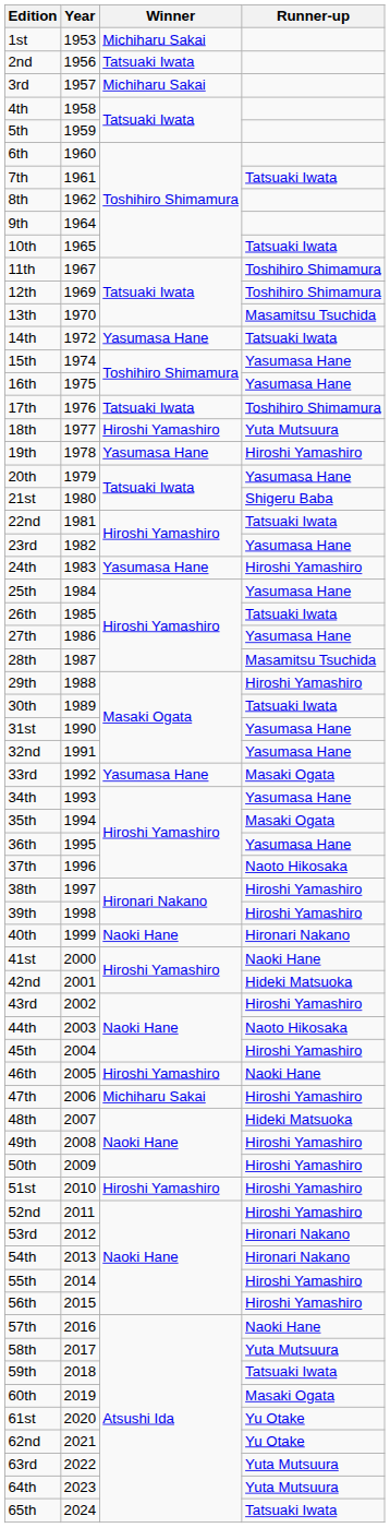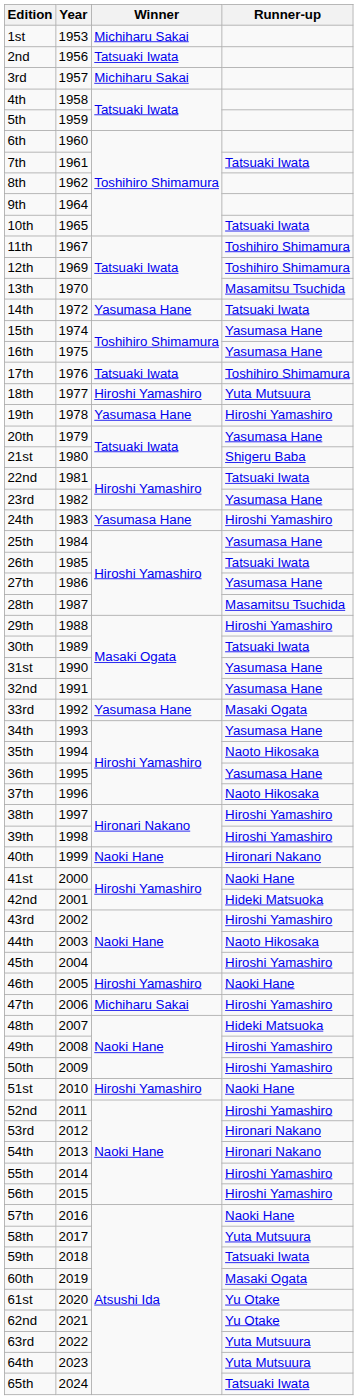 <table class="wikitable" style="text-align: left;">
 <tr>
 <th>Edition</th>
 <th>Year</th>
 <th>Winner</th>
 <th>Runner-up</th>
 </tr>
 <tr>
 <td>1st</td>
 <td>1953</td>
 <td><a href='#'>Michiharu Sakai</a></td>
 <td></td>
 </tr>
 <tr>
 <td>2nd</td>
 <td>1956</td>
 <td><a href='#'>Tatsuaki Iwata</a></td>
 <td></td>
 </tr>
 <tr>
 <td>3rd</td>
 <td>1957</td>
 <td><a href='#'>Michiharu Sakai</a></td>
 <td></td>
 </tr>
 <tr>
 <td>4th</td>
 <td>1958</td>
 <td rowspan=2><a href='#'>Tatsuaki Iwata</a></td>
 <td></td>
 </tr>
 <tr>
 <td>5th</td>
 <td>1959</td>
 <td></td>
 </tr>
 <tr>
 <td>6th</td>
 <td>1960</td>
 <td rowspan=5><a href='#'>Toshihiro Shimamura</a></td>
 <td></td>
 </tr>
 <tr>
 <td>7th</td>
 <td>1961</td>
 <td><a href='#'>Tatsuaki Iwata</a></td>
 </tr>
 <tr>
 <td>8th</td>
 <td>1962</td>
 <td></td>
 </tr>
 <tr>
 <td>9th</td>
 <td>1964</td>
 <td></td>
 </tr>
 <tr>
 <td>10th</td>
 <td>1965</td>
 <td><a href='#'>Tatsuaki Iwata</a></td>
 </tr>
 <tr>
 <td>11th</td>
 <td>1967</td>
 <td rowspan=3><a href='#'>Tatsuaki Iwata</a></td>
 <td><a href='#'>Toshihiro Shimamura</a></td>
 </tr>
 <tr>
 <td>12th</td>
 <td>1969</td>
 <td><a href='#'>Toshihiro Shimamura</a></td>
 </tr>
 <tr>
 <td>13th</td>
 <td>1970</td>
 <td><a href='#'>Masamitsu Tsuchida</a></td>
 </tr>
 <tr>
 <td>14th</td>
 <td>1972</td>
 <td><a href='#'>Yasumasa Hane</a></td>
 <td><a href='#'>Tatsuaki Iwata</a></td>
 </tr>
 <tr>
 <td>15th</td>
 <td>1974</td>
 <td rowspan=2><a href='#'>Toshihiro Shimamura</a></td>
 <td><a href='#'>Yasumasa Hane</a></td>
 </tr>
 <tr>
 <td>16th</td>
 <td>1975</td>
 <td><a href='#'>Yasumasa Hane</a></td>
 </tr>
 <tr>
 <td>17th</td>
 <td>1976</td>
 <td><a href='#'>Tatsuaki Iwata</a></td>
 <td><a href='#'>Toshihiro Shimamura</a></td>
 </tr>
 <tr>
 <td>18th</td>
 <td>1977</td>
 <td><a href='#'>Hiroshi Yamashiro</a></td>
 <td><a href='#'>Yuta Mutsuura</a></td>
 </tr>
 <tr>
 <td>19th</td>
 <td>1978</td>
 <td><a href='#'>Yasumasa Hane</a></td>
 <td><a href='#'>Hiroshi Yamashiro</a></td>
 </tr>
 <tr>
 <td>20th</td>
 <td>1979</td>
 <td rowspan=2><a href='#'>Tatsuaki Iwata</a></td>
 <td><a href='#'>Yasumasa Hane</a></td>
 </tr>
 <tr>
 <td>21st</td>
 <td>1980</td>
 <td><a href='#'>Shigeru Baba</a></td>
 </tr>
 <tr>
 <td>22nd</td>
 <td>1981</td>
 <td rowspan=2><a href='#'>Hiroshi Yamashiro</a></td>
 <td><a href='#'>Tatsuaki Iwata</a></td>
 </tr>
 <tr>
 <td>23rd</td>
 <td>1982</td>
 <td><a href='#'>Yasumasa Hane</a></td>
 </tr>
 <tr>
 <td>24th</td>
 <td>1983</td>
 <td><a href='#'>Yasumasa Hane</a></td>
 <td><a href='#'>Hiroshi Yamashiro</a></td>
 </tr>
 <tr>
 <td>25th</td>
 <td>1984</td>
 <td rowspan=4><a href='#'>Hiroshi Yamashiro</a></td>
 <td><a href='#'>Yasumasa Hane</a></td>
 </tr>
 <tr>
 <td>26th</td>
 <td>1985</td>
 <td><a href='#'>Tatsuaki Iwata</a></td>
 </tr>
 <tr>
 <td>27th</td>
 <td>1986</td>
 <td><a href='#'>Yasumasa Hane</a></td>
 </tr>
 <tr>
 <td>28th</td>
 <td>1987</td>
 <td><a href='#'>Masamitsu Tsuchida</a></td>
 </tr>
 <tr>
 <td>29th</td>
 <td>1988</td>
 <td rowspan=4><a href='#'>Masaki Ogata</a></td>
 <td><a href='#'>Hiroshi Yamashiro</a></td>
 </tr>
 <tr>
 <td>30th</td>
 <td>1989</td>
 <td><a href='#'>Tatsuaki Iwata</a></td>
 </tr>
 <tr>
 <td>31st</td>
 <td>1990</td>
 <td><a href='#'>Yasumasa Hane</a></td>
 </tr>
 <tr>
 <td>32nd</td>
 <td>1991</td>
 <td><a href='#'>Yasumasa Hane</a></td>
 </tr>
 <tr>
 <td>33rd</td>
 <td>1992</td>
 <td><a href='#'>Yasumasa Hane</a></td>
 <td><a href='#'>Masaki Ogata</a></td>
 </tr>
 <tr>
 <td>34th</td>
 <td>1993</td>
 <td rowspan=4><a href='#'>Hiroshi Yamashiro</a></td>
 <td><a href='#'>Yasumasa Hane</a></td>
 </tr>
 <tr>
 <td>35th</td>
 <td>1994</td>
-<td><a href='#'>Masaki Ogata</a></td>
+<td><a href='#'>Naoto Hikosaka</a></td>
 </tr>
 <tr>
 <td>36th</td>
 <td>1995</td>
 <td><a href='#'>Yasumasa Hane</a></td>
 </tr>
 <tr>
 <td>37th</td>
 <td>1996</td>
 <td><a href='#'>Naoto Hikosaka</a></td>
 </tr>
 <tr>
 <td>38th</td>
 <td>1997</td>
 <td rowspan=2><a href='#'>Hironari Nakano</a></td>
 <td><a href='#'>Hiroshi Yamashiro</a></td>
 </tr>
 <tr>
 <td>39th</td>
 <td>1998</td>
 <td><a href='#'>Hiroshi Yamashiro</a></td>
 </tr>
 <tr>
 <td>40th</td>
 <td>1999</td>
 <td><a href='#'>Naoki Hane</a></td>
 <td><a href='#'>Hironari Nakano</a></td>
 </tr>
 <tr>
 <td>41st</td>
 <td>2000</td>
 <td rowspan=2><a href='#'>Hiroshi Yamashiro</a></td>
 <td><a href='#'>Naoki Hane</a></td>
 </tr>
 <tr>
 <td>42nd</td>
 <td>2001</td>
 <td><a href='#'>Hideki Matsuoka</a></td>
 </tr>
 <tr>
 <td>43rd</td>
 <td>2002</td>
 <td rowspan=3><a href='#'>Naoki Hane</a></td>
 <td><a href='#'>Hiroshi Yamashiro</a></td>
 </tr>
 <tr>
 <td>44th</td>
 <td>2003</td>
 <td><a href='#'>Naoto Hikosaka</a></td>
 </tr>
 <tr>
 <td>45th</td>
 <td>2004</td>
 <td><a href='#'>Hiroshi Yamashiro</a></td>
 </tr>
 <tr>
 <td>46th</td>
 <td>2005</td>
 <td><a href='#'>Hiroshi Yamashiro</a></td>
 <td><a href='#'>Naoki Hane</a></td>
 </tr>
 <tr>
 <td>47th</td>
 <td>2006</td>
 <td><a href='#'>Michiharu Sakai</a></td>
 <td><a href='#'>Hiroshi Yamashiro</a></td>
 </tr>
 <tr>
 <td>48th</td>
 <td>2007</td>
 <td rowspan=3><a href='#'>Naoki Hane</a></td>
 <td><a href='#'>Hideki Matsuoka</a></td>
 </tr>
 <tr>
 <td>49th</td>
 <td>2008</td>
 <td><a href='#'>Hiroshi Yamashiro</a></td>
 </tr>
 <tr>
 <td>50th</td>
 <td>2009</td>
 <td><a href='#'>Hiroshi Yamashiro</a></td>
 </tr>
 <tr>
 <td>51st</td>
 <td>2010</td>
 <td><a href='#'>Hiroshi Yamashiro</a></td>
-<td><a href='#'>Hiroshi Yamashiro</a></td>
+<td><a href='#'>Naoki Hane</a></td>
 </tr>
 <tr>
 <td>52nd</td>
 <td>2011</td>
 <td rowspan=5><a href='#'>Naoki Hane</a></td>
 <td><a href='#'>Hiroshi Yamashiro</a></td>
 </tr>
 <tr>
 <td>53rd</td>
 <td>2012</td>
 <td><a href='#'>Hironari Nakano</a></td>
 </tr>
 <tr>
 <td>54th</td>
 <td>2013</td>
 <td><a href='#'>Hironari Nakano</a></td>
 </tr>
 <tr>
 <td>55th</td>
 <td>2014</td>
 <td><a href='#'>Hiroshi Yamashiro</a></td>
 </tr>
 <tr>
 <td>56th</td>
 <td>2015</td>
 <td><a href='#'>Hiroshi Yamashiro</a></td>
 </tr>
 <tr>
 <td>57th</td>
 <td>2016</td>
 <td rowspan=9><a href='#'>Atsushi Ida</a></td>
 <td><a href='#'>Naoki Hane</a></td>
 </tr>
 <tr>
 <td>58th</td>
 <td>2017</td>
 <td><a href='#'>Yuta Mutsuura</a></td>
 </tr>
 <tr>
 <td>59th</td>
 <td>2018</td>
 <td><a href='#'>Tatsuaki Iwata</a></td>
 </tr>
 <tr>
 <td>60th</td>
 <td>2019</td>
 <td><a href='#'>Masaki Ogata</a></td>
 </tr>
 <tr>
 <td>61st</td>
 <td>2020</td>
 <td><a href='#'>Yu Otake</a></td>
 </tr>
 <tr>
 <td>62nd</td>
 <td>2021</td>
 <td><a href='#'>Yu Otake</a></td>
 </tr>
 <tr>
 <td>63rd</td>
 <td>2022</td>
 <td><a href='#'>Yuta Mutsuura</a></td>
 </tr>
 <tr>
 <td>64th</td>
 <td>2023</td>
 <td><a href='#'>Yuta Mutsuura</a></td>
 </tr>
 <tr>
 <td>65th</td>
 <td>2024</td>
 <td><a href='#'>Tatsuaki Iwata</a></td>
 </tr>
 </table>
